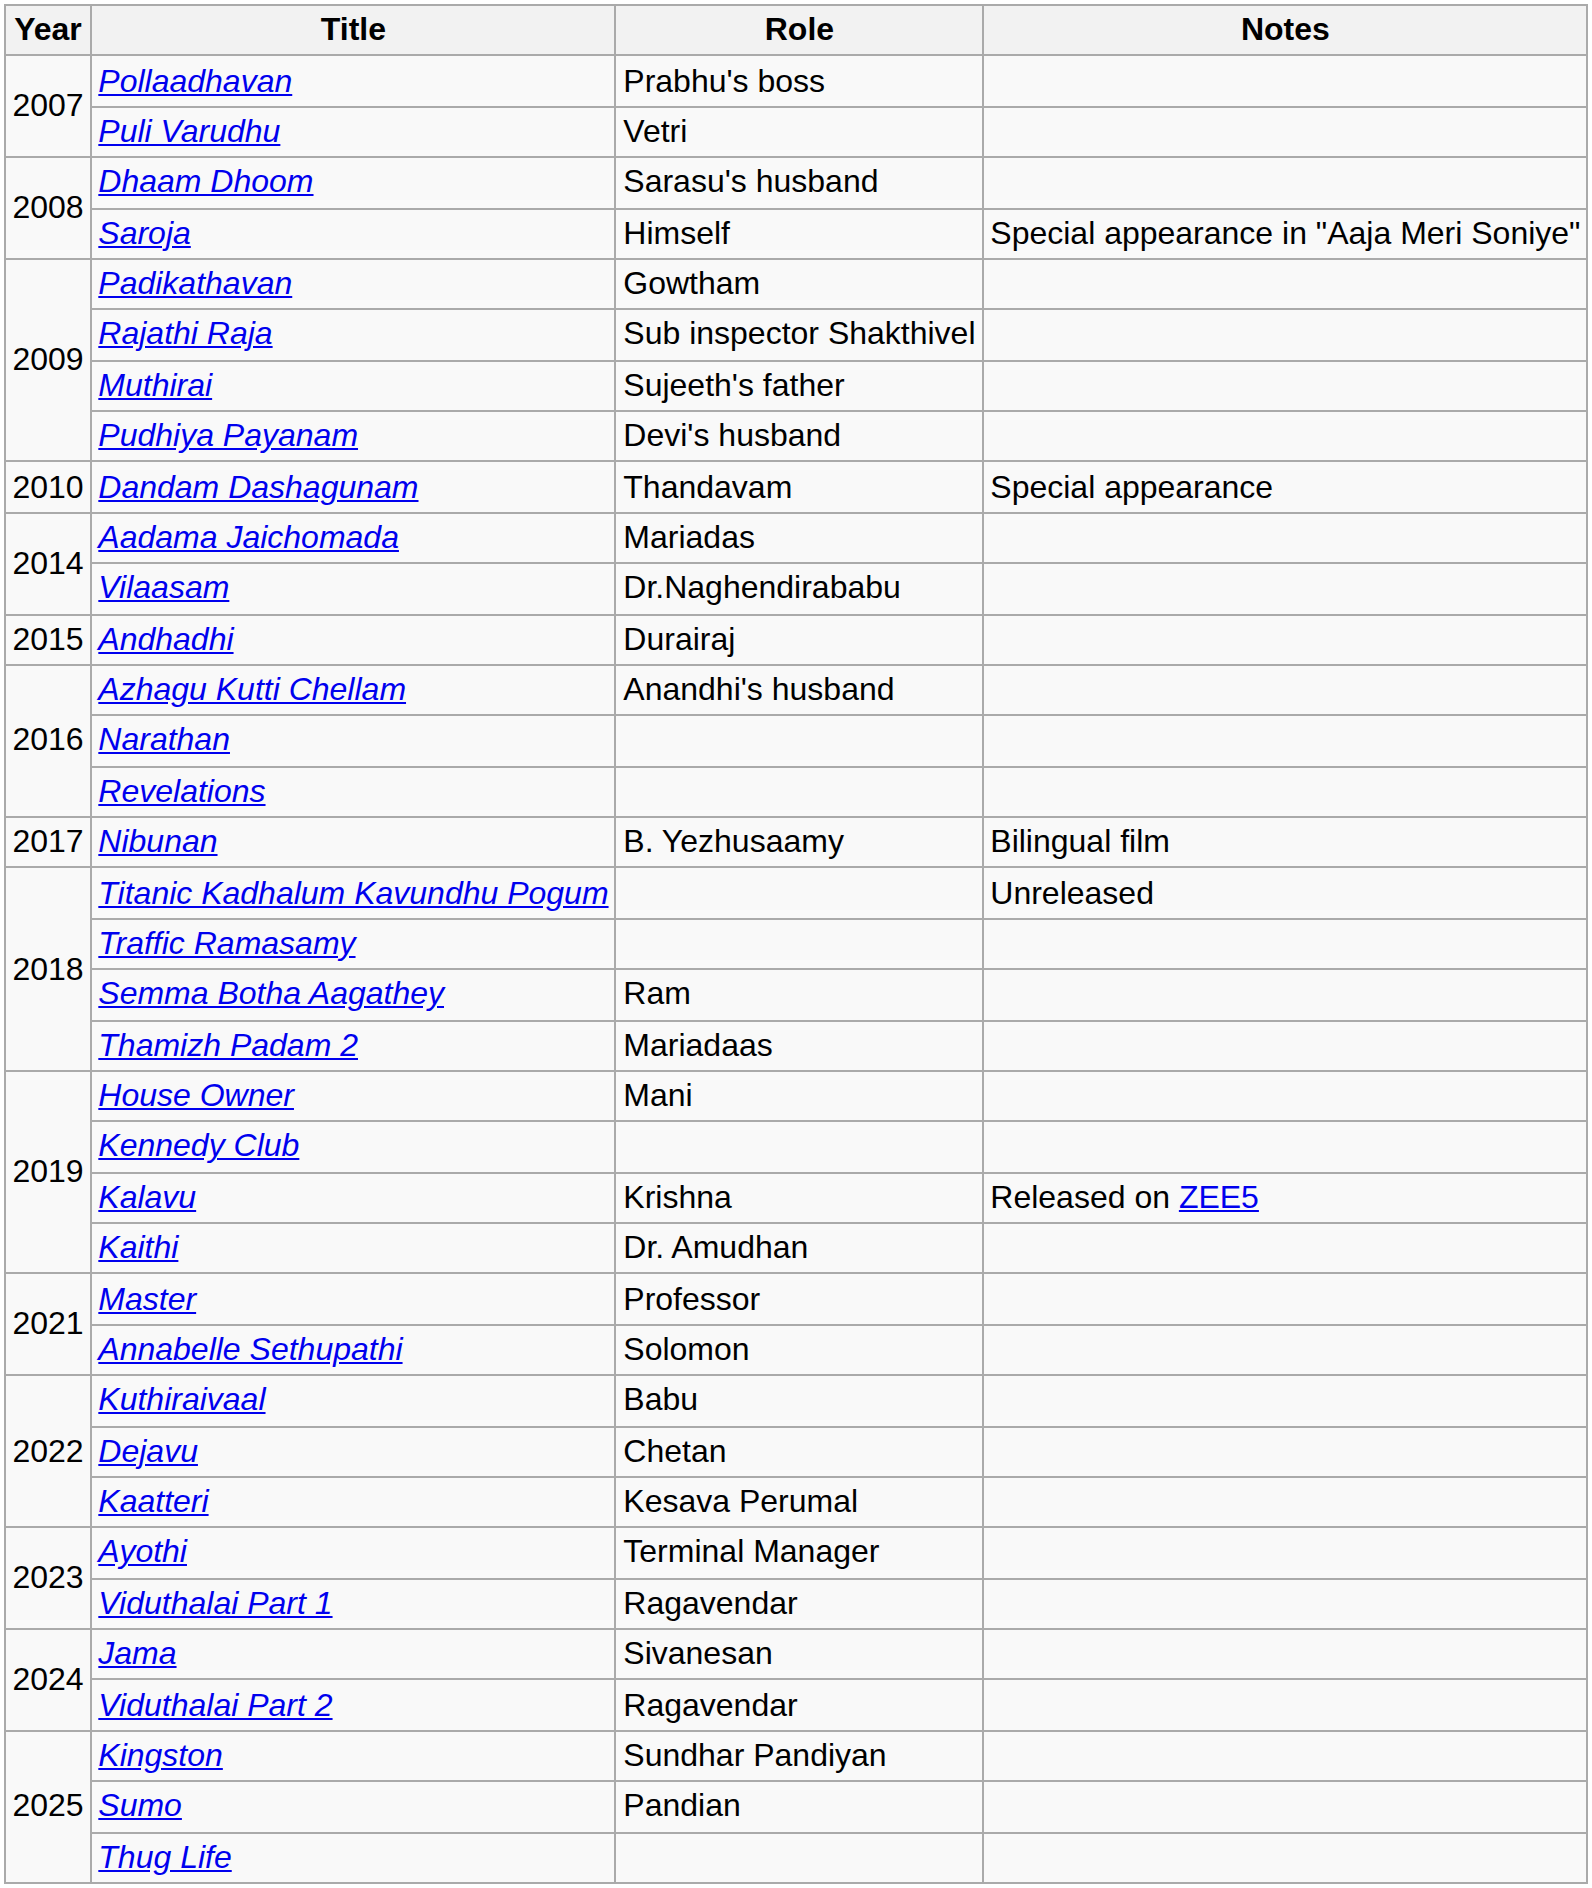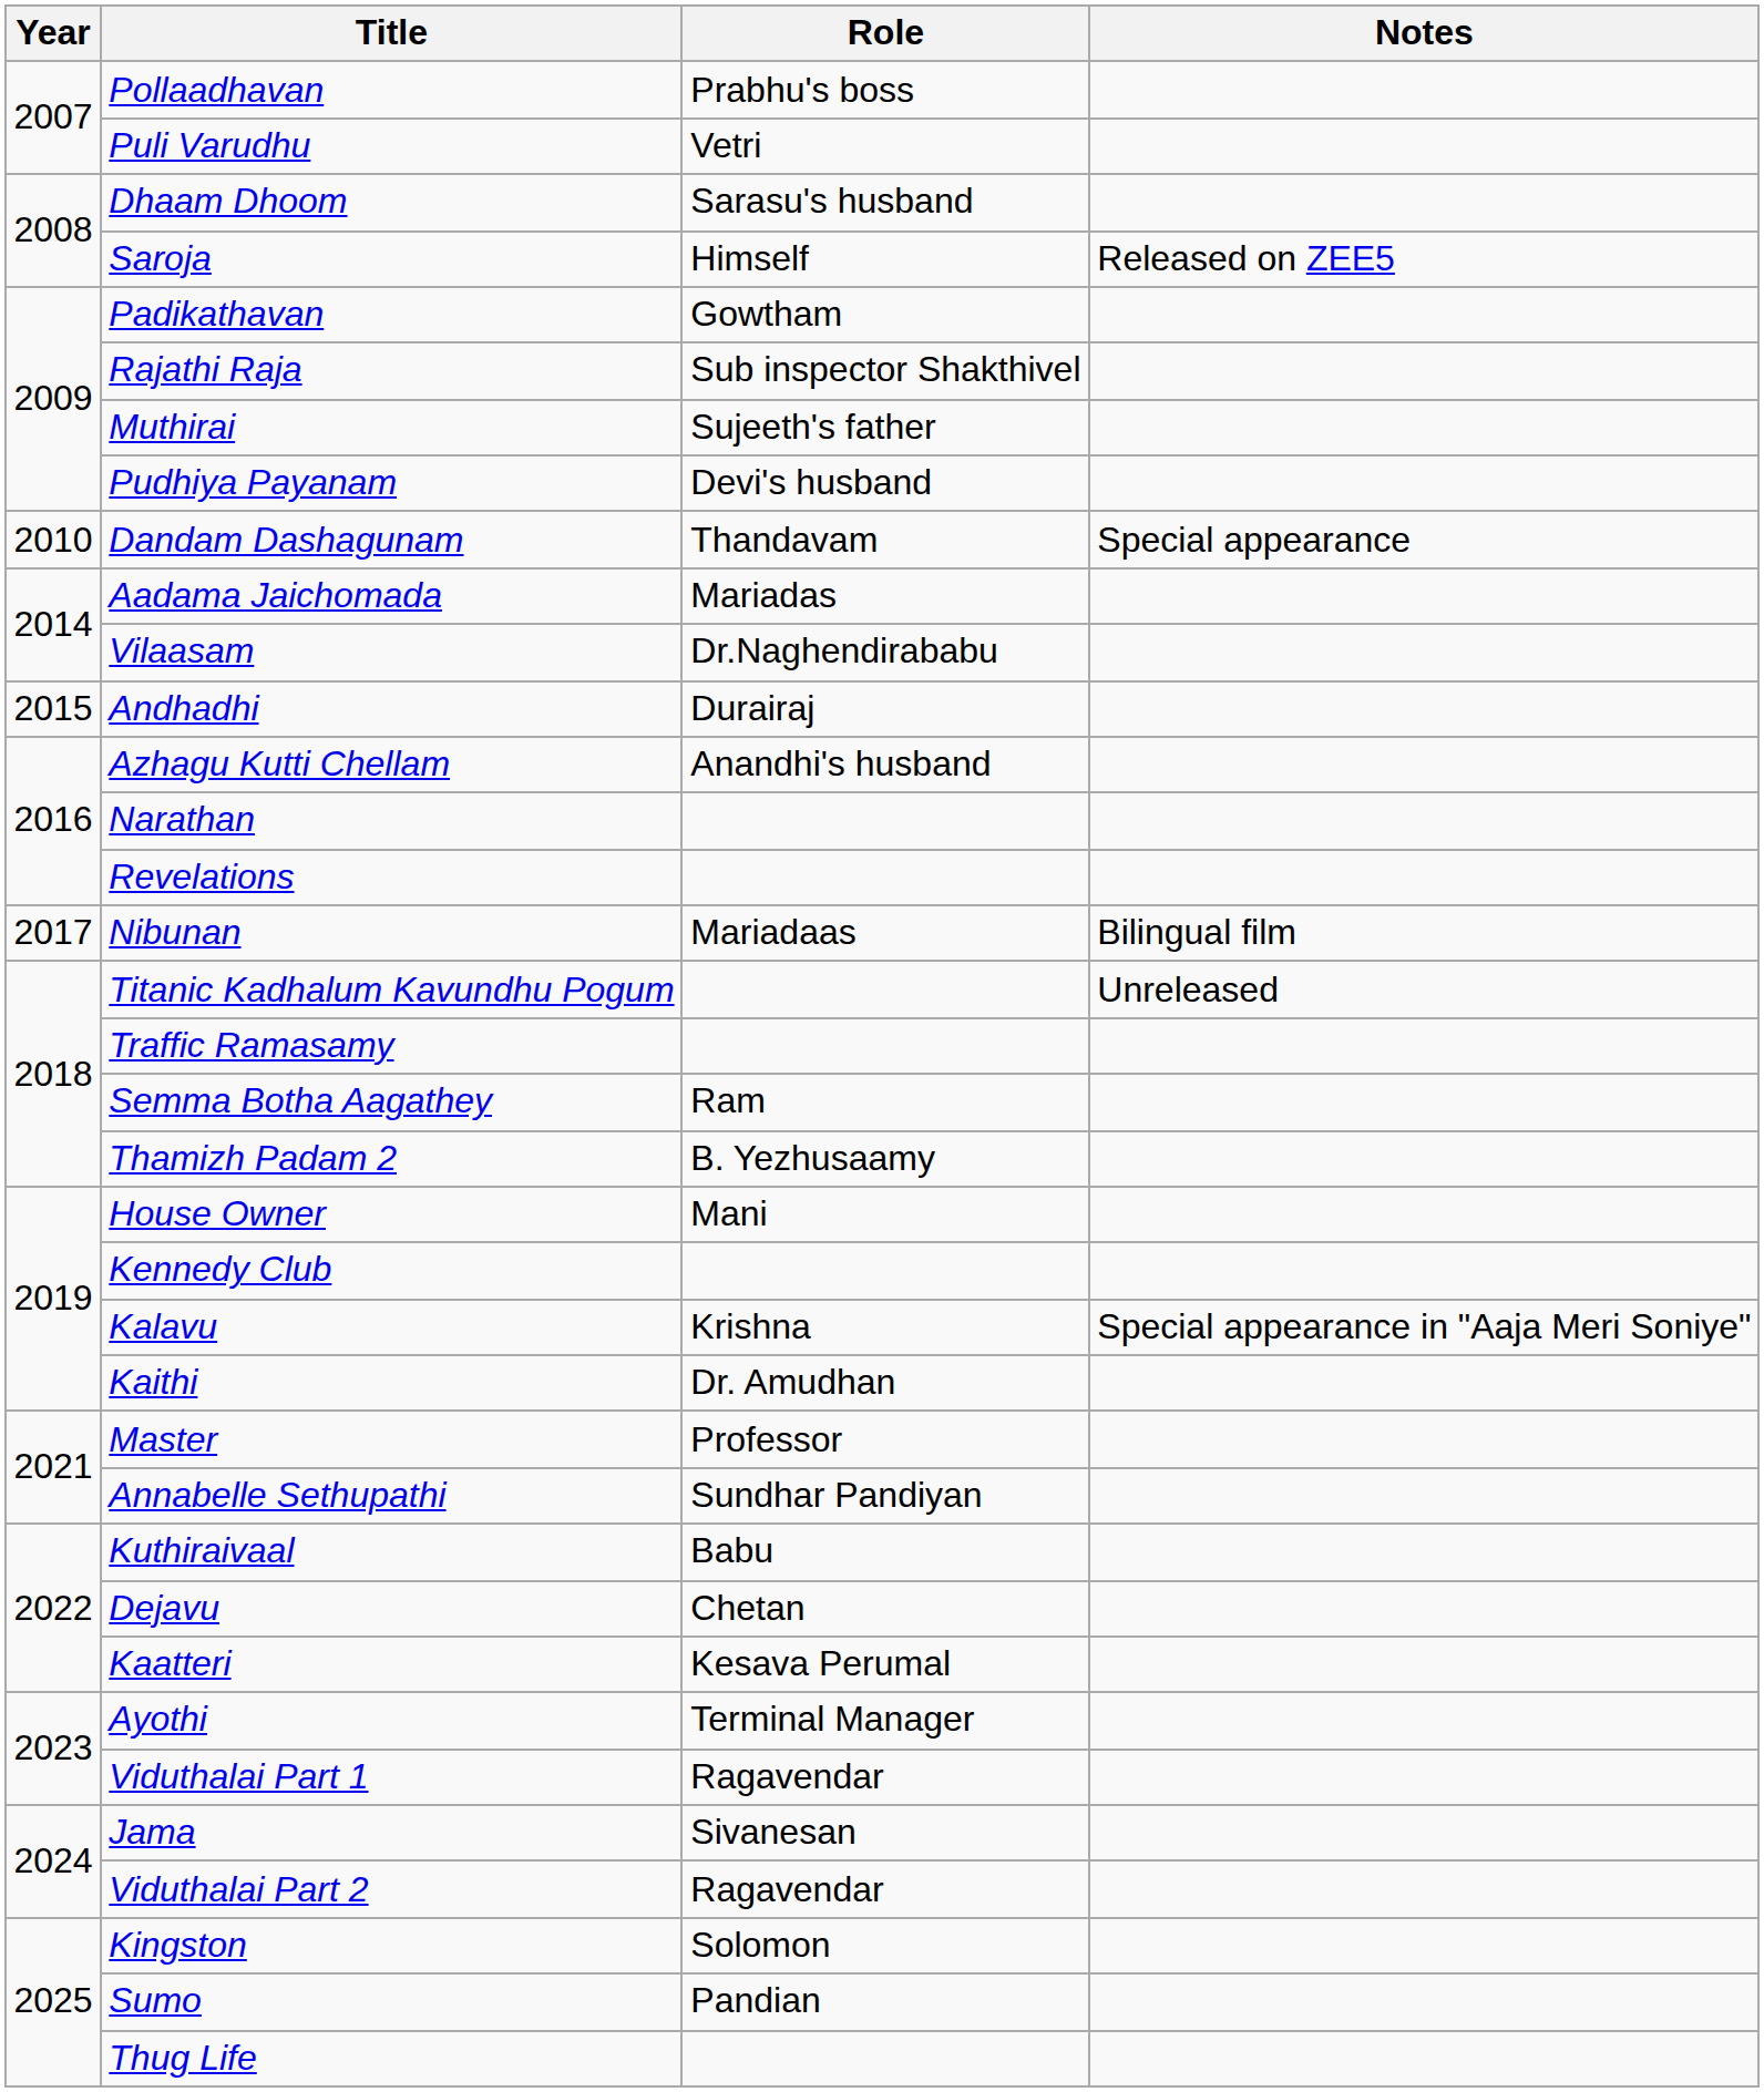 <table class="wikitable sortable">
 <tr>
 <th>Year</th>
 <th>Title</th>
 <th>Role</th>
 <th class="unsortable">Notes</th>
 </tr>
 <tr>
 <td rowspan="2">2007</td>
 <td><em><a href='#'>Pollaadhavan</a></em></td>
 <td>Prabhu's boss</td>
 <td></td>
 </tr>
 <tr>
 <td><em><a href='#'>Puli Varudhu</a></em></td>
 <td>Vetri</td>
 <td></td>
 </tr>
 <tr>
 <td rowspan="2">2008</td>
 <td><em><a href='#'>Dhaam Dhoom</a></em></td>
 <td>Sarasu's husband</td>
 <td></td>
 </tr>
 <tr>
 <td><em><a href='#'>Saroja</a></em></td>
 <td>Himself</td>
-<td>Special appearance in "Aaja Meri Soniye"</td>
+<td>Released on <a href='#'>ZEE5</a></td>
 </tr>
 <tr>
 <td rowspan="4">2009</td>
 <td><em><a href='#'>Padikathavan</a></em></td>
 <td>Gowtham</td>
 <td></td>
 </tr>
 <tr>
 <td><em><a href='#'>Rajathi Raja</a></em></td>
 <td>Sub inspector Shakthivel</td>
 <td></td>
 </tr>
 <tr>
 <td><em><a href='#'>Muthirai</a></em></td>
 <td>Sujeeth's father</td>
 <td></td>
 </tr>
 <tr>
 <td><em><a href='#'>Pudhiya Payanam</a></em></td>
 <td>Devi's husband</td>
 <td></td>
 </tr>
 <tr>
 <td rowspan="1">2010</td>
 <td><em><a href='#'>Dandam Dashagunam</a></em></td>
 <td>Thandavam</td>
 <td>Special appearance</td>
 </tr>
 <tr>
 <td rowspan="2">2014</td>
 <td><em><a href='#'>Aadama Jaichomada</a></em></td>
 <td>Mariadas</td>
 <td></td>
 </tr>
 <tr>
 <td><em><a href='#'>Vilaasam</a></em></td>
 <td>Dr.Naghendirababu</td>
 <td></td>
 </tr>
 <tr>
 <td>2015</td>
 <td><em><a href='#'>Andhadhi</a></em></td>
 <td>Durairaj</td>
 <td></td>
 </tr>
 <tr>
 <td rowspan="3">2016</td>
 <td><em><a href='#'>Azhagu Kutti Chellam</a></em></td>
 <td>Anandhi's husband</td>
 <td></td>
 </tr>
 <tr>
 <td><em><a href='#'>Narathan</a></em></td>
 <td></td>
 <td></td>
 </tr>
 <tr>
 <td><em><a href='#'>Revelations</a></em></td>
 <td></td>
 <td></td>
 </tr>
 <tr>
 <td>2017</td>
 <td><em><a href='#'>Nibunan</a></em></td>
-<td>B. Yezhusaamy</td>
+<td>Mariadaas</td>
 <td>Bilingual film</td>
 </tr>
 <tr>
 <td rowspan="4">2018</td>
 <td><em><a href='#'>Titanic Kadhalum Kavundhu Pogum</a></em></td>
 <td></td>
 <td>Unreleased</td>
 </tr>
 <tr>
 <td><em><a href='#'>Traffic Ramasamy</a></em></td>
 <td></td>
 <td></td>
 </tr>
 <tr>
 <td><em><a href='#'>Semma Botha Aagathey</a></em></td>
 <td>Ram</td>
 <td></td>
 </tr>
 <tr>
 <td><em><a href='#'>Thamizh Padam 2</a></em></td>
-<td>Mariadaas</td>
+<td>B. Yezhusaamy</td>
 <td></td>
 </tr>
 <tr>
 <td rowspan="4">2019</td>
 <td><em><a href='#'>House Owner</a></em></td>
 <td>Mani</td>
 <td></td>
 </tr>
 <tr>
 <td><em><a href='#'>Kennedy Club</a></em></td>
 <td></td>
 <td></td>
 </tr>
 <tr>
 <td><em><a href='#'>Kalavu</a></em></td>
 <td>Krishna</td>
-<td>Released on <a href='#'>ZEE5</a></td>
+<td>Special appearance in "Aaja Meri Soniye"</td>
 </tr>
 <tr>
 <td><em><a href='#'>Kaithi</a></em></td>
 <td>Dr. Amudhan</td>
 <td></td>
 </tr>
 <tr>
 <td rowspan="2">2021</td>
 <td><em><a href='#'>Master</a></em></td>
 <td>Professor</td>
 <td></td>
 </tr>
 <tr>
 <td><em><a href='#'>Annabelle Sethupathi</a></em></td>
-<td>Solomon</td>
+<td>Sundhar Pandiyan</td>
 <td></td>
 </tr>
 <tr>
 <td rowspan="3">2022</td>
 <td><em><a href='#'>Kuthiraivaal</a></em></td>
 <td>Babu</td>
 <td></td>
 </tr>
 <tr>
 <td><em><a href='#'>Dejavu</a></em></td>
 <td>Chetan</td>
 <td></td>
 </tr>
 <tr>
 <td><em><a href='#'>Kaatteri</a></em></td>
 <td>Kesava Perumal</td>
 <td></td>
 </tr>
 <tr>
 <td rowspan="2">2023</td>
 <td><em><a href='#'>Ayothi</a></em></td>
 <td>Terminal Manager</td>
 <td></td>
 </tr>
 <tr>
 <td><em><a href='#'>Viduthalai Part 1</a></em></td>
 <td>Ragavendar</td>
 <td></td>
 </tr>
 <tr>
 <td rowspan="2">2024</td>
 <td><em><a href='#'>Jama</a></em></td>
 <td>Sivanesan</td>
 <td></td>
 </tr>
 <tr>
 <td><em><a href='#'>Viduthalai Part 2</a></em></td>
 <td>Ragavendar</td>
 <td></td>
 </tr>
 <tr>
 <td rowspan="3">2025</td>
 <td><em><a href='#'>Kingston</a></em></td>
-<td>Sundhar Pandiyan</td>
+<td>Solomon</td>
 <td></td>
 </tr>
 <tr>
 <td><em><a href='#'>Sumo</a></em></td>
 <td>Pandian</td>
 <td></td>
 </tr>
 <tr>
 <td><em><a href='#'>Thug Life</a></em></td>
 <td></td>
 <td></td>
 </tr>
 <tr>
 </tr>
 </table>
